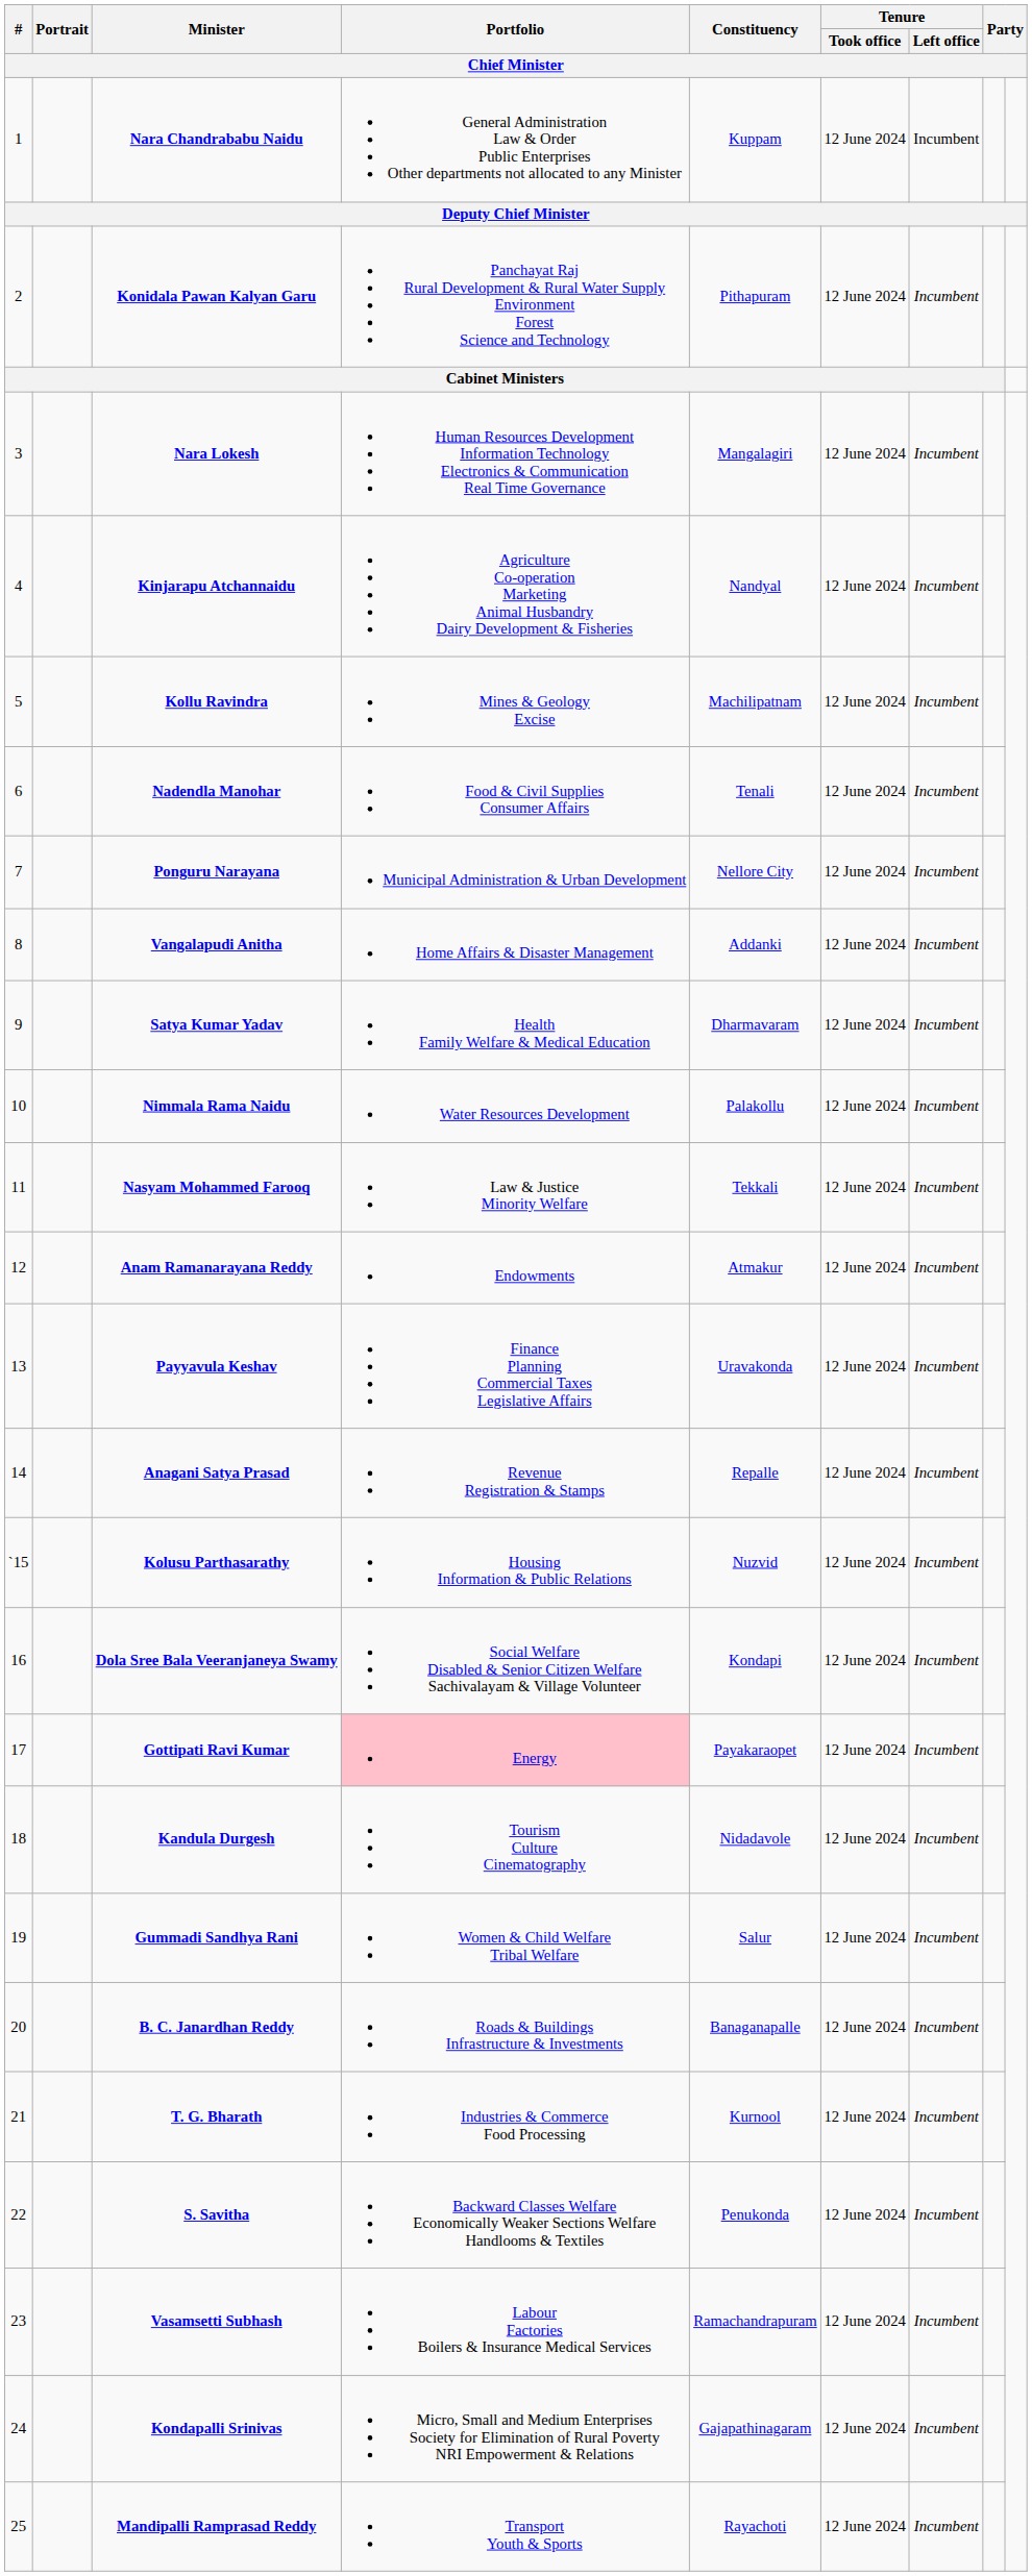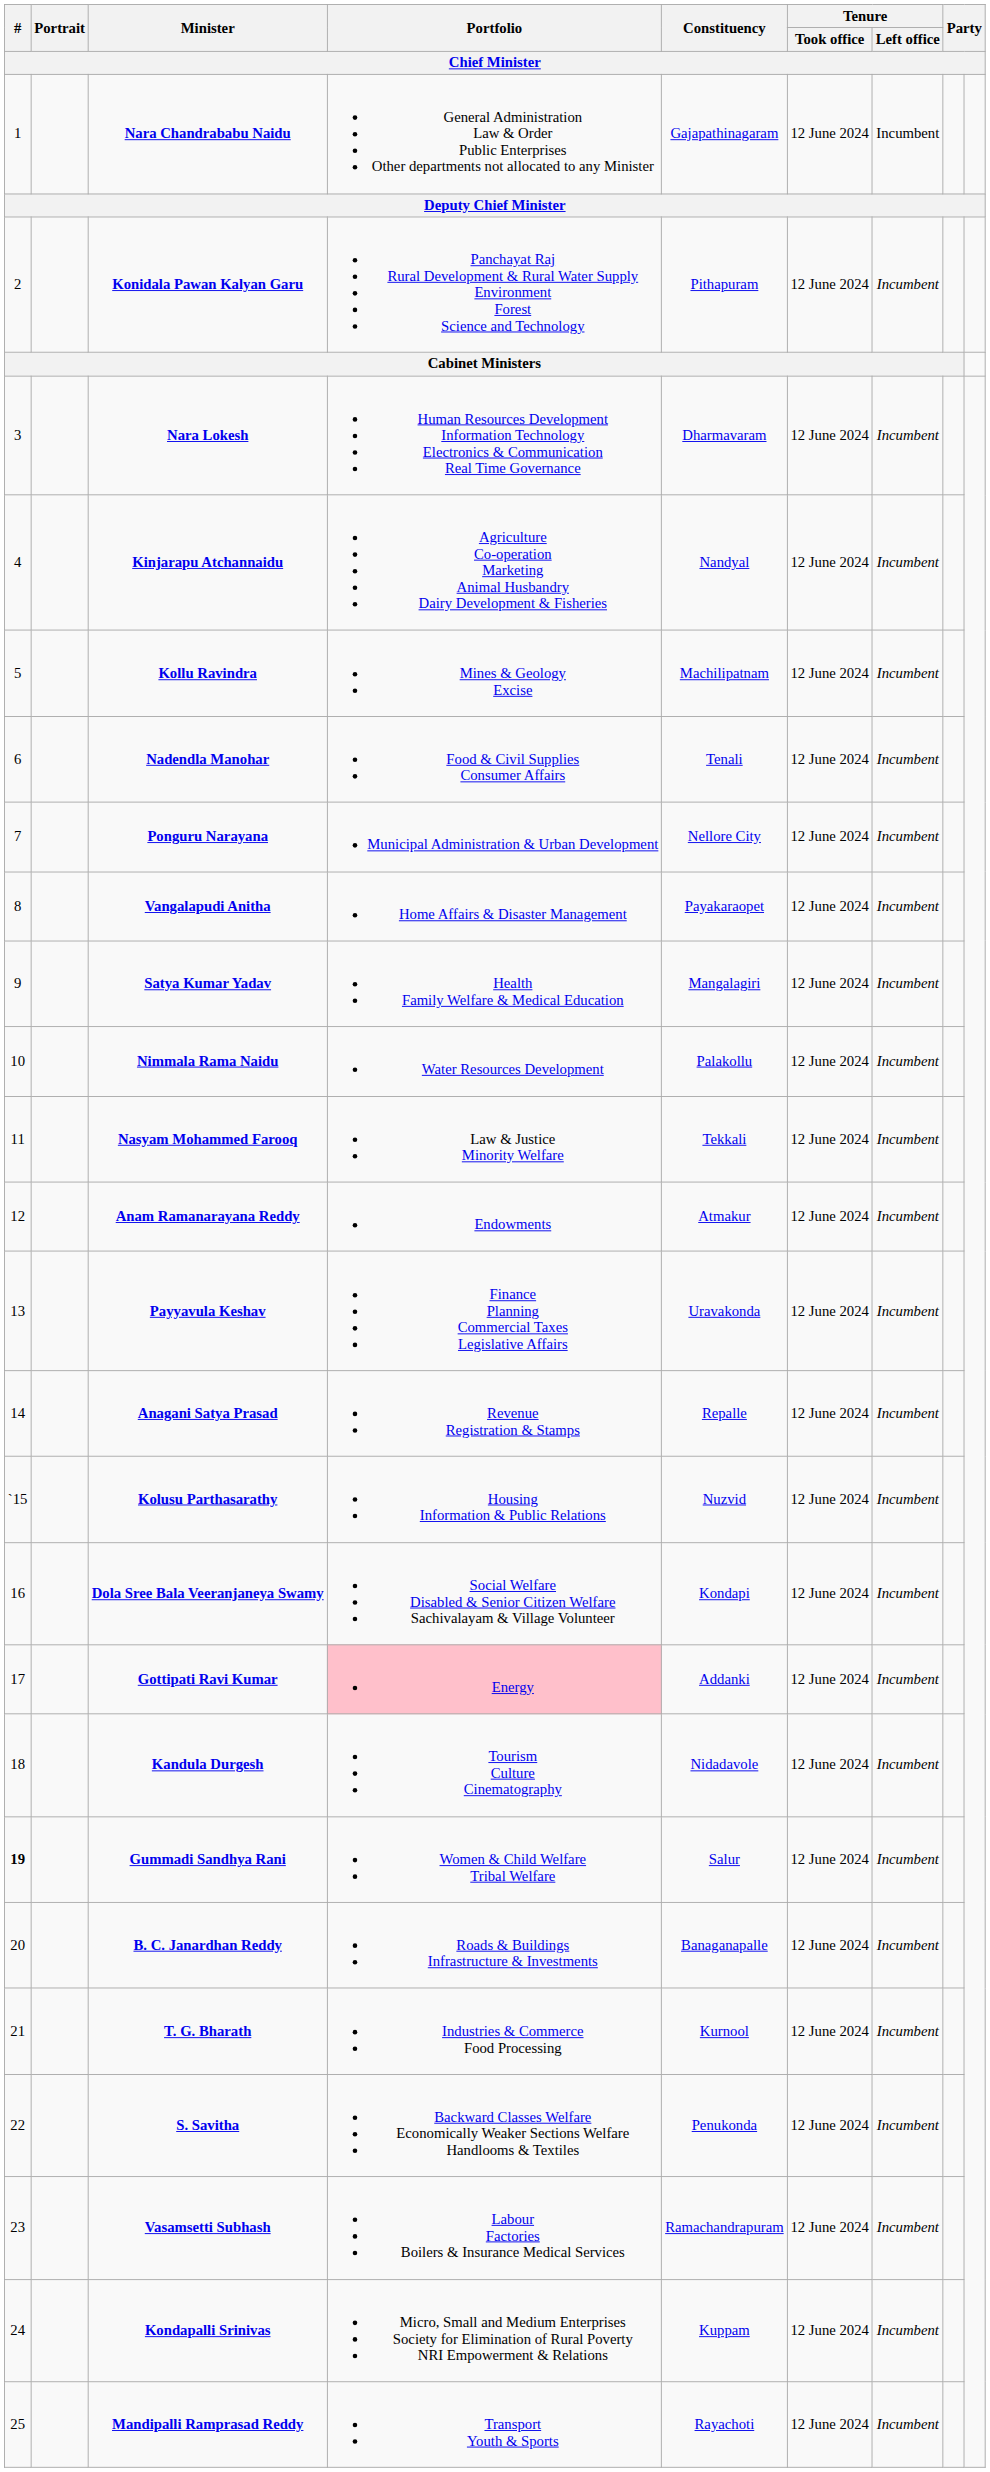 <table class ="wikitable">
 <tr>
 <th rowspan="2">#</th>
 <th rowspan="2">Portrait</th>
 <th rowspan="2">Minister</th>
 <th rowspan="2">Portfolio</th>
 <th rowspan="2">Constituency</th>
 <th colspan="2">Tenure</th>
 <th rowspan="2" colspan=2>Party</th>
 </tr>
 <tr style="text-align: center;">
 <th>Took office</th>
 <th>Left office</th>
 </tr>
 <tr style="text-align: center;">
 <th colspan="9"><strong><a href='#'>Chief Minister</a></strong></th>
 </tr>
 <tr style="text-align: center;">
 <td>1</td>
 <td></td>
 <td><strong><a href='#'>Nara Chandrababu Naidu</a></strong></td>
 <td><br><ul><li>General Administration</li><li>Law & Order</li><li>Public Enterprises</li><li>Other departments not allocated to any Minister</li></ul></td>
-<td><a href='#'>Kuppam</a></td>
+<td><a href='#'>Gajapathinagaram</a></td>
 <td>12 June 2024</td>
 <td>Incumbent</td>
 <td></td>
 </tr>
 <tr style="text-align: center;">
 <th colspan="9"><strong><a href='#'>Deputy Chief Minister</a></strong></th>
 </tr>
 <tr style="text-align: center;">
 <td>2</td>
 <td></td>
 <td><strong><a href='#'>Konidala Pawan Kalyan Garu</a></strong></td>
 <td><br><ul><li><a href='#'>Panchayat Raj</a></li><li><a href='#'>Rural Development & Rural Water Supply</a></li><li><a href='#'>Environment</a></li><li><a href='#'>Forest</a></li><li><a href='#'>Science and Technology</a></li></ul></td>
 <td><a href='#'>Pithapuram</a></td>
 <td>12 June 2024</td>
 <td><em>Incumbent</em></td>
 <td></td>
 </tr>
 <tr style="text-align: center;">
 <th colspan="8"><strong>Cabinet Ministers</strong></th>
 <td></td>
 </tr>
 <tr style="text-align: center;">
 <td>3</td>
 <td></td>
 <td><strong><a href='#'>Nara Lokesh</a></strong></td>
 <td><br><ul><li><a href='#'>Human Resources Development</a></li><li><a href='#'>Information Technology</a></li><li><a href='#'>Electronics & Communication</a></li><li><a href='#'>Real Time Governance</a></li></ul></td>
-<td><a href='#'>Mangalagiri</a></td>
+<td><a href='#'>Dharmavaram</a></td>
 <td>12 June 2024</td>
 <td><em>Incumbent</em></td>
 <td></td>
 </tr>
 <tr style="text-align: center;">
 <td>4</td>
 <td></td>
 <td><strong><a href='#'>Kinjarapu Atchannaidu</a></strong></td>
 <td><br><ul><li><a href='#'>Agriculture</a></li><li><a href='#'>Co-operation</a></li><li><a href='#'>Marketing</a></li><li><a href='#'>Animal Husbandry</a></li><li><a href='#'>Dairy Development & Fisheries</a></li></ul></td>
 <td><a href='#'>Nandyal</a></td>
 <td>12 June 2024</td>
 <td><em>Incumbent</em></td>
 <td></td>
 </tr>
 <tr style="text-align: center;">
 <td>5</td>
 <td></td>
 <td><strong><a href='#'>Kollu Ravindra</a></strong></td>
 <td><br><ul><li><a href='#'>Mines & Geology</a></li><li><a href='#'>Excise</a></li></ul></td>
 <td><a href='#'>Machilipatnam</a></td>
 <td>12 June 2024</td>
 <td><em>Incumbent</em></td>
 <td></td>
 </tr>
 <tr style="text-align: center;">
 <td>6</td>
 <td></td>
 <td><strong><a href='#'>Nadendla Manohar</a></strong></td>
 <td><br><ul><li><a href='#'>Food & Civil Supplies</a></li><li><a href='#'>Consumer Affairs</a></li></ul></td>
 <td><a href='#'>Tenali</a></td>
 <td>12 June 2024</td>
 <td><em>Incumbent</em></td>
 <td></td>
 </tr>
 <tr style="text-align: center;">
 <td>7</td>
 <td></td>
 <td><strong><a href='#'>Ponguru Narayana</a></strong></td>
 <td><br><ul><li><a href='#'>Municipal Administration & Urban Development</a></li></ul></td>
 <td><a href='#'>Nellore City</a></td>
 <td>12 June 2024</td>
 <td><em>Incumbent</em></td>
 <td></td>
 </tr>
 <tr style="text-align: center;">
 <td>8</td>
 <td></td>
 <td><strong><a href='#'>Vangalapudi Anitha</a></strong></td>
 <td><br><ul><li><a href='#'>Home Affairs & Disaster Management</a></li></ul></td>
-<td><a href='#'>Addanki</a></td>
+<td><a href='#'>Payakaraopet</a></td>
 <td>12 June 2024</td>
 <td><em>Incumbent</em></td>
 <td></td>
 </tr>
 <tr style="text-align: center;">
 <td>9</td>
 <td></td>
 <td><strong><a href='#'>Satya Kumar Yadav</a></strong></td>
 <td><br><ul><li><a href='#'>Health</a></li><li><a href='#'>Family Welfare & Medical Education</a></li></ul></td>
-<td><a href='#'>Dharmavaram</a></td>
+<td><a href='#'>Mangalagiri</a></td>
 <td>12 June 2024</td>
 <td><em>Incumbent</em></td>
 <td></td>
 </tr>
 <tr style="text-align: center;">
 <td>10</td>
 <td></td>
 <td><strong><a href='#'>Nimmala Rama Naidu</a></strong></td>
 <td><br><ul><li><a href='#'>Water Resources Development</a></li></ul></td>
 <td><a href='#'>Palakollu</a></td>
 <td>12 June 2024</td>
 <td><em>Incumbent</em></td>
 <td></td>
 </tr>
 <tr style="text-align: center;">
 <td>11</td>
 <td></td>
 <td><strong><a href='#'>Nasyam Mohammed Farooq</a></strong></td>
 <td><br><ul><li>Law & Justice</li><li><a href='#'>Minority Welfare</a></li></ul></td>
 <td><a href='#'>Tekkali</a></td>
 <td>12 June 2024</td>
 <td><em>Incumbent</em></td>
 <td></td>
 </tr>
 <tr style="text-align: center;">
 <td>12</td>
 <td></td>
 <td><strong><a href='#'>Anam Ramanarayana Reddy</a></strong></td>
 <td><br><ul><li><a href='#'>Endowments</a></li></ul></td>
 <td><a href='#'>Atmakur</a></td>
 <td>12 June 2024</td>
 <td><em>Incumbent</em></td>
 <td></td>
 </tr>
 <tr style="text-align: center;">
 <td>13</td>
 <td></td>
 <td><strong><a href='#'>Payyavula Keshav</a></strong></td>
 <td><br><ul><li><a href='#'>Finance</a></li><li><a href='#'>Planning</a></li><li><a href='#'>Commercial Taxes</a></li><li><a href='#'>Legislative Affairs</a></li></ul></td>
 <td><a href='#'>Uravakonda</a></td>
 <td>12 June 2024</td>
 <td><em>Incumbent</em></td>
 <td></td>
 </tr>
 <tr style="text-align: center;">
 <td>14</td>
 <td></td>
 <td><strong><a href='#'>Anagani Satya Prasad</a></strong></td>
 <td><br><ul><li><a href='#'>Revenue</a></li><li><a href='#'>Registration & Stamps</a></li></ul></td>
 <td><a href='#'>Repalle</a></td>
 <td>12 June 2024</td>
 <td><em>Incumbent</em></td>
 <td></td>
 </tr>
 <tr style="text-align: center;">
 <td>`15</td>
 <td></td>
 <td><strong><a href='#'>Kolusu Parthasarathy</a></strong></td>
 <td><br><ul><li><a href='#'>Housing</a></li><li><a href='#'>Information & Public Relations</a></li></ul></td>
 <td><a href='#'>Nuzvid</a></td>
 <td>12 June 2024</td>
 <td><em>Incumbent</em></td>
 <td></td>
 </tr>
 <tr style="text-align: center;">
 <td>16</td>
 <td></td>
 <td><strong><a href='#'>Dola Sree Bala Veeranjaneya Swamy</a></strong></td>
 <td><br><ul><li><a href='#'>Social Welfare</a></li><li><a href='#'>Disabled & Senior Citizen Welfare</a></li><li>Sachivalayam & Village Volunteer</li></ul></td>
 <td><a href='#'>Kondapi</a></td>
 <td>12 June 2024</td>
 <td><em>Incumbent</em></td>
 <td></td>
 </tr>
 <tr style="text-align: center;">
 <td>17</td>
 <td></td>
 <td><strong><a href='#'>Gottipati Ravi Kumar</a></strong></td>
 <td style="background: pink;"><br><ul><li><a href='#'>Energy</a></li></ul></td>
-<td><a href='#'>Payakaraopet</a></td>
+<td><a href='#'>Addanki</a></td>
 <td>12 June 2024</td>
 <td><em>Incumbent</em></td>
 <td></td>
 </tr>
 <tr style="text-align: center;">
 <td>18</td>
 <td></td>
 <td><strong><a href='#'>Kandula Durgesh</a></strong></td>
 <td><br><ul><li><a href='#'>Tourism</a></li><li><a href='#'>Culture</a></li><li><a href='#'>Cinematography</a></li></ul></td>
 <td><a href='#'>Nidadavole</a></td>
 <td>12 June 2024</td>
 <td><em>Incumbent</em></td>
 <td></td>
 </tr>
 <tr style="text-align: center;">
-<td>19</td>
+<td><strong>19</strong></td>
 <td></td>
 <td><strong><a href='#'>Gummadi Sandhya Rani</a></strong></td>
 <td><br><ul><li><a href='#'>Women & Child Welfare</a></li><li><a href='#'>Tribal Welfare</a></li></ul></td>
 <td><a href='#'>Salur</a></td>
 <td>12 June 2024</td>
 <td><em>Incumbent</em></td>
 <td></td>
 </tr>
 <tr style="text-align: center;">
 <td>20</td>
 <td></td>
 <td><strong><a href='#'>B. C. Janardhan Reddy</a></strong></td>
 <td><br><ul><li><a href='#'>Roads & Buildings</a></li><li><a href='#'>Infrastructure & Investments</a></li></ul></td>
 <td><a href='#'>Banaganapalle</a></td>
 <td>12 June 2024</td>
 <td><em>Incumbent</em></td>
 <td></td>
 </tr>
 <tr style="text-align: center;">
 <td>21</td>
 <td></td>
 <td><strong><a href='#'>T. G. Bharath</a></strong></td>
 <td><br><ul><li><a href='#'>Industries & Commerce</a></li><li>Food Processing</li></ul></td>
 <td><a href='#'>Kurnool</a></td>
 <td>12 June 2024</td>
 <td><em>Incumbent</em></td>
 <td></td>
 </tr>
 <tr style="text-align: center;">
 <td>22</td>
 <td></td>
 <td><strong><a href='#'>S. Savitha</a></strong></td>
 <td><br><ul><li><a href='#'>Backward Classes Welfare</a></li><li>Economically Weaker Sections Welfare</li><li>Handlooms & Textiles</li></ul></td>
 <td><a href='#'>Penukonda</a></td>
 <td>12 June 2024</td>
 <td><em>Incumbent</em></td>
 <td></td>
 </tr>
 <tr style="text-align: center;">
 <td>23</td>
 <td></td>
 <td><strong><a href='#'>Vasamsetti Subhash</a></strong></td>
 <td><br><ul><li><a href='#'>Labour</a></li><li><a href='#'>Factories</a></li><li>Boilers & Insurance Medical Services</li></ul></td>
 <td><a href='#'>Ramachandrapuram</a></td>
 <td>12 June 2024</td>
 <td><em>Incumbent</em></td>
 <td></td>
 </tr>
 <tr style="text-align: center;">
 <td>24</td>
 <td></td>
 <td><strong><a href='#'>Kondapalli Srinivas</a></strong></td>
 <td><br><ul><li>Micro, Small and Medium Enterprises</li><li>Society for Elimination of Rural Poverty</li><li>NRI Empowerment & Relations</li></ul></td>
-<td><a href='#'>Gajapathinagaram</a></td>
+<td><a href='#'>Kuppam</a></td>
 <td>12 June 2024</td>
 <td><em>Incumbent</em></td>
 <td></td>
 </tr>
 <tr style="text-align: center;">
 <td>25</td>
 <td></td>
 <td><strong><a href='#'>Mandipalli Ramprasad Reddy</a></strong></td>
 <td><br><ul><li><a href='#'>Transport</a></li><li><a href='#'>Youth & Sports</a></li></ul></td>
 <td><a href='#'>Rayachoti</a></td>
 <td>12 June 2024</td>
 <td><em>Incumbent</em></td>
 <td></td>
 </tr>
 </table>
